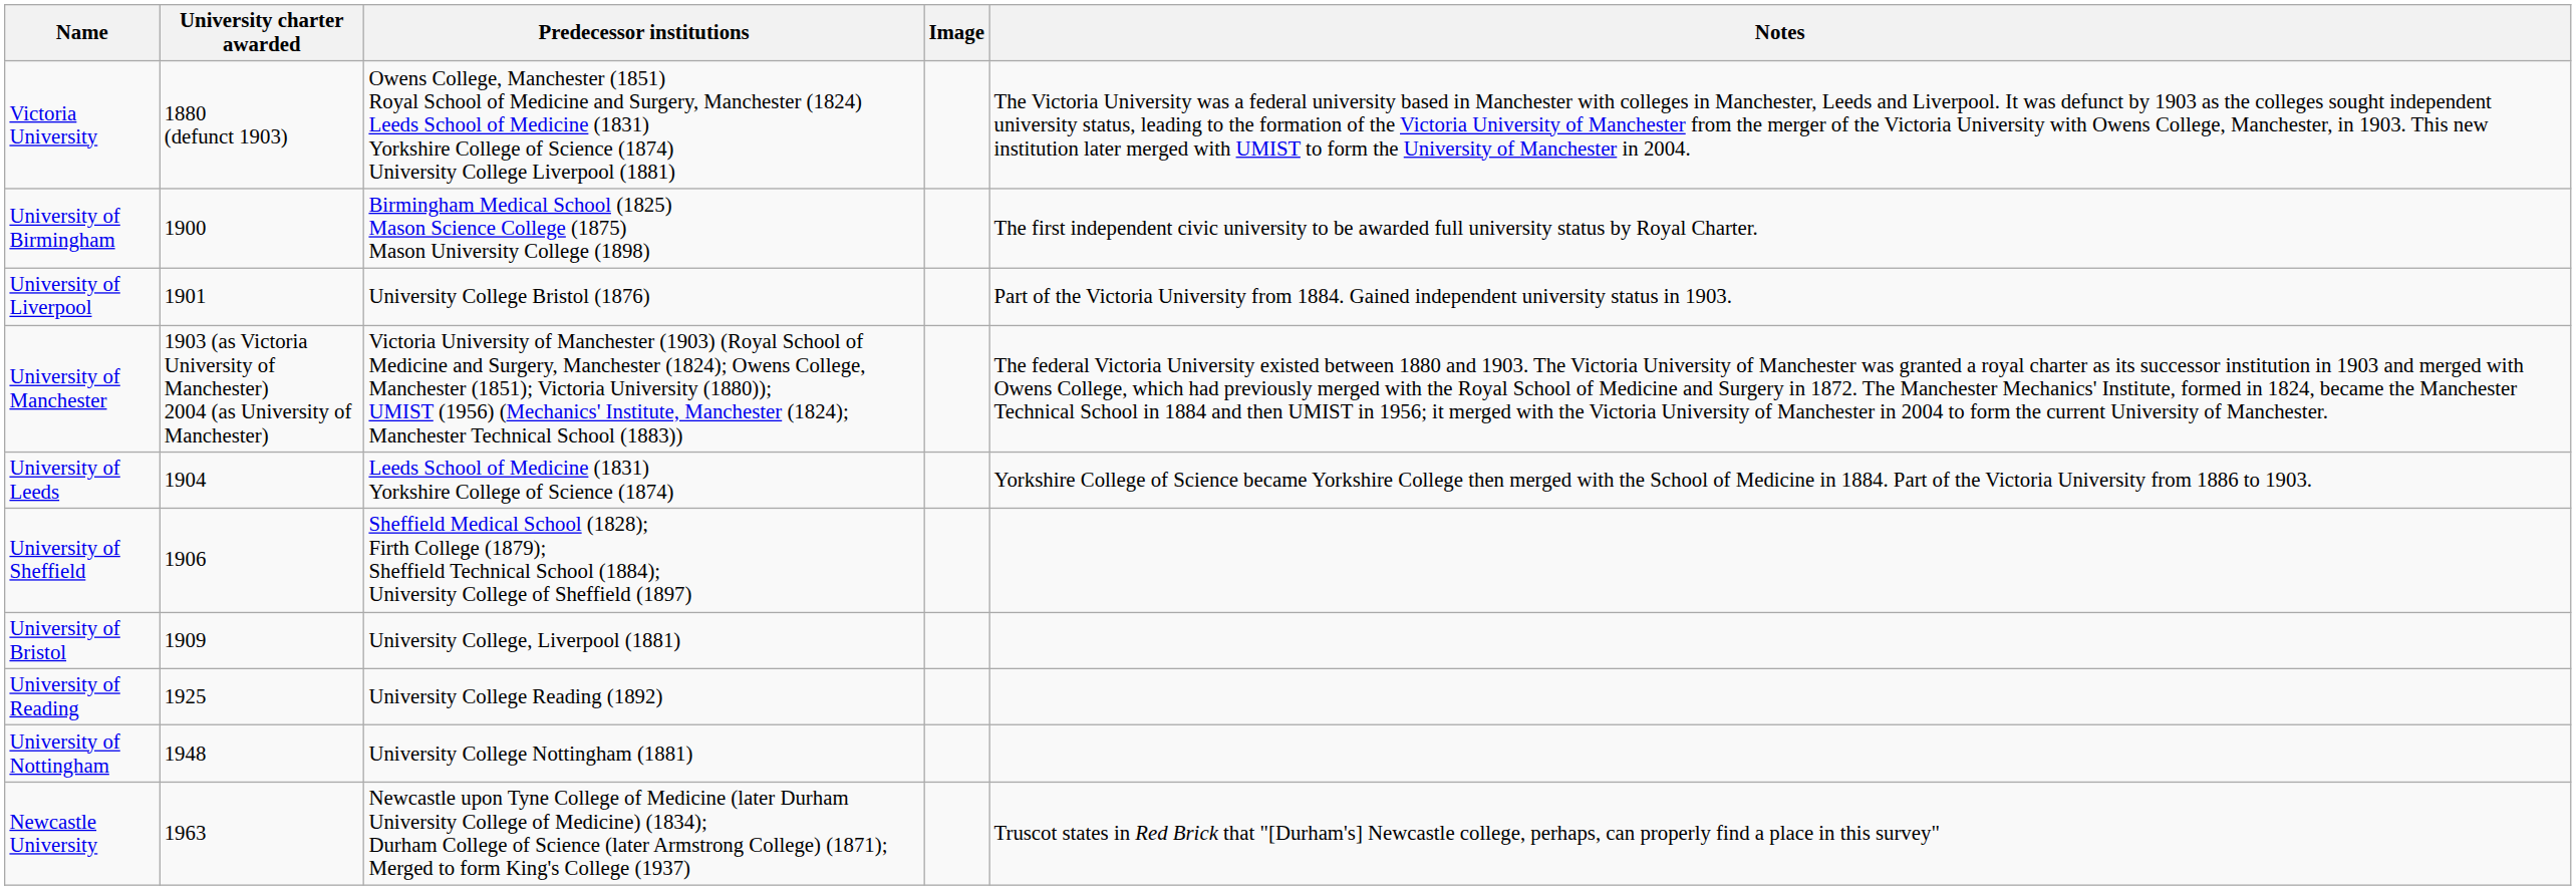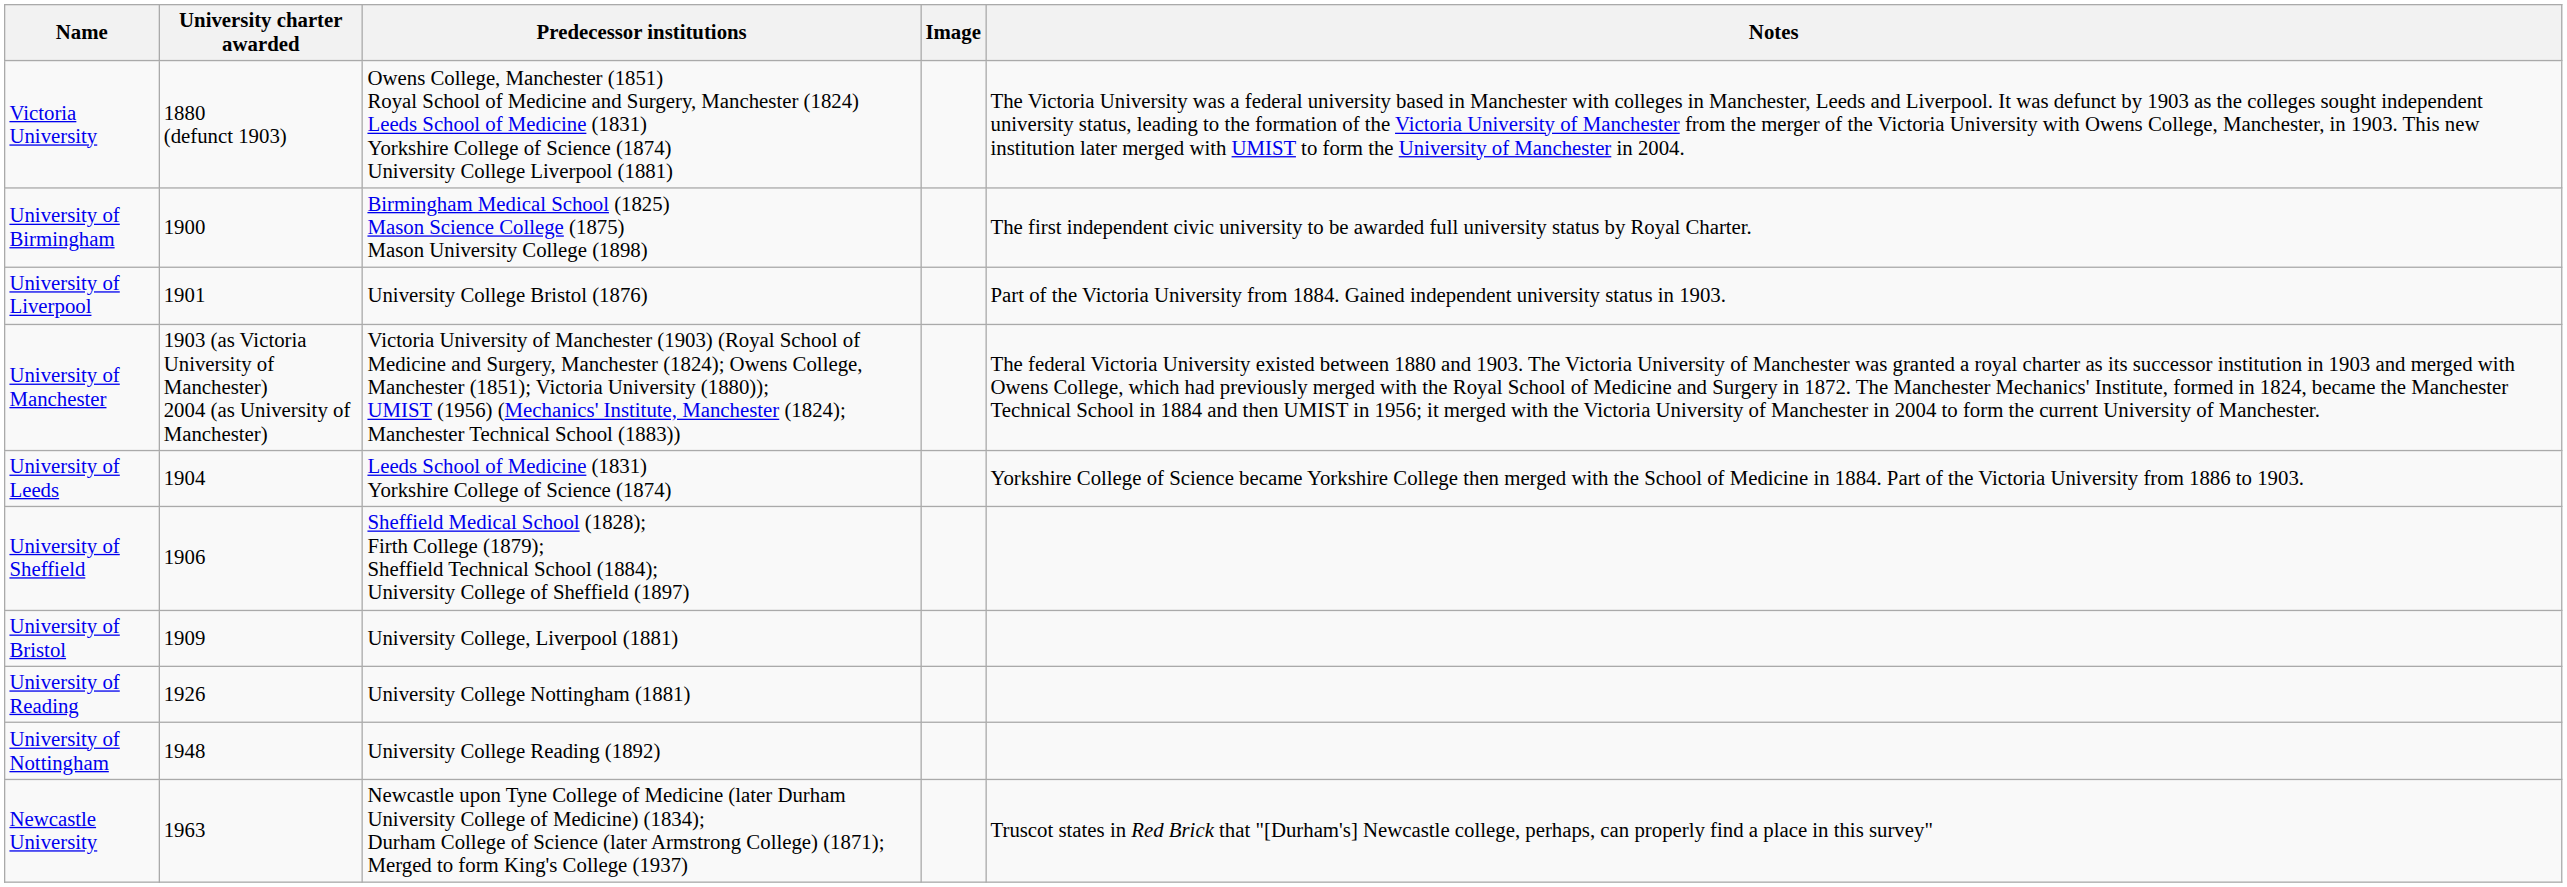 <table class="wikitable">
 <tr>
 <th>Name</th>
 <th>University charter awarded</th>
 <th>Predecessor institutions</th>
 <th>Image</th>
 <th>Notes</th>
 </tr>
 <tr>
 <td><a href='#'>Victoria University</a></td>
 <td>1880<br>(defunct 1903)</td>
 <td>Owens College, Manchester (1851)<br>Royal School of Medicine and Surgery, Manchester (1824)<br><a href='#'>Leeds School of Medicine</a> (1831)<br>Yorkshire College of Science (1874)<br>University College Liverpool (1881)<br></td>
 <td></td>
 <td>The Victoria University was a federal university based in Manchester with colleges in Manchester, Leeds and Liverpool. It was defunct by 1903 as the colleges sought independent university status, leading to the formation of the <a href='#'>Victoria University of Manchester</a> from the merger of the Victoria University with Owens College, Manchester, in 1903. This new institution later merged with <a href='#'>UMIST</a> to form the <a href='#'>University of Manchester</a> in 2004.</td>
 </tr>
 <tr>
 <td><a href='#'>University of Birmingham</a></td>
 <td>1900</td>
 <td><a href='#'>Birmingham Medical School</a> (1825)<br><a href='#'>Mason Science College</a> (1875)<br>Mason University College (1898)</td>
 <td></td>
 <td>The first independent civic university to be awarded full university status by Royal Charter.</td>
 </tr>
 <tr>
 <td><a href='#'>University of Liverpool</a></td>
 <td>1901</td>
 <td>University College Bristol (1876)</td>
 <td></td>
 <td>Part of the Victoria University from 1884. Gained independent university status in 1903.</td>
 </tr>
 <tr>
 <td><a href='#'>University of Manchester</a></td>
 <td>1903 (as Victoria University of Manchester)<br> 2004 (as University of Manchester)</td>
 <td>Victoria University of Manchester (1903) (Royal School of Medicine and Surgery, Manchester (1824); Owens College, Manchester (1851); Victoria University (1880));<br><a href='#'>UMIST</a> (1956) (<a href='#'>Mechanics' Institute, Manchester</a> (1824); Manchester Technical School (1883))</td>
 <td></td>
 <td>The federal Victoria University existed between 1880 and 1903. The Victoria University of Manchester was granted a royal charter as its successor institution in 1903 and merged with Owens College, which had previously merged with the Royal School of Medicine and Surgery in 1872. The Manchester Mechanics' Institute, formed in 1824, became the Manchester Technical School in 1884 and then UMIST in 1956; it merged with the Victoria University of Manchester in 2004 to form the current University of Manchester.</td>
 </tr>
 <tr>
 <td><a href='#'>University of Leeds</a></td>
 <td>1904</td>
 <td><a href='#'>Leeds School of Medicine</a> (1831)<br>Yorkshire College of Science (1874)</td>
 <td></td>
 <td>Yorkshire College of Science became Yorkshire College then merged with the School of Medicine in 1884. Part of the Victoria University from 1886 to 1903.</td>
 </tr>
 <tr>
 <td><a href='#'>University of Sheffield</a></td>
 <td>1906</td>
 <td><a href='#'>Sheffield Medical School</a> (1828);<br>Firth College (1879);<br>Sheffield Technical School (1884);<br>University College of Sheffield (1897)</td>
 <td></td>
 <td></td>
 </tr>
 <tr>
 <td><a href='#'>University of Bristol</a></td>
 <td>1909</td>
 <td>University College, Liverpool (1881)</td>
 <td></td>
 <td></td>
 </tr>
 <tr>
 <td><a href='#'>University of Reading</a></td>
-<td>1925</td>
-<td>University College Reading (1892)</td>
+<td>1926</td>
+<td>University College Nottingham (1881)</td>
 <td></td>
 <td></td>
 </tr>
 <tr>
 <td><a href='#'>University of Nottingham</a></td>
 <td>1948</td>
-<td>University College Nottingham (1881)</td>
+<td>University College Reading (1892)</td>
 <td></td>
 <td></td>
 </tr>
 <tr>
 <td><a href='#'>Newcastle University</a></td>
 <td>1963</td>
 <td>Newcastle upon Tyne College of Medicine (later Durham University College of Medicine) (1834);<br>Durham College of Science (later Armstrong College) (1871);<br> Merged to form King's College (1937)</td>
 <td></td>
 <td>Truscot states in <em>Red Brick</em> that "[Durham's] Newcastle college, perhaps, can properly find a place in this survey"</td>
 </tr>
 </table>
